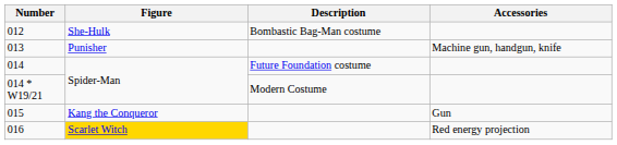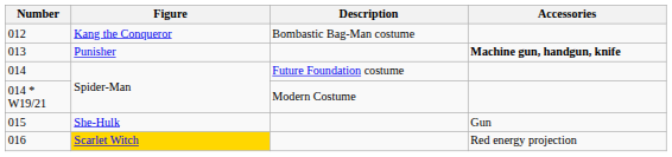 <table class="wikitable" width="70%">
 <tr>
 <th width=10%>Number</th>
 <th width=30%>Figure</th>
 <th width=30%>Description</th>
 <th width=30%>Accessories</th>
 </tr>
 <tr>
 <td>012</td>
-<td><a href='#'>She-Hulk</a></td>
+<td><a href='#'>Kang the Conqueror</a></td>
 <td>Bombastic Bag-Man costume</td>
 <td></td>
 </tr>
 <tr>
 <td>013</td>
 <td><a href='#'>Punisher</a></td>
 <td></td>
-<td>Machine gun, handgun, knife</td>
+<td><strong>Machine gun, handgun, knife</strong></td>
 </tr>
 <tr>
 <td>014</td>
 <td rowspan="2">Spider-Man</td>
 <td><a href='#'>Future Foundation</a> costume</td>
 <td></td>
 </tr>
 <tr>
 <td>014 * W19/21</td>
 <td>Modern Costume</td>
 <td></td>
 </tr>
 <tr>
 <td>015</td>
-<td><a href='#'>Kang the Conqueror</a></td>
+<td><a href='#'>She-Hulk</a></td>
 <td></td>
 <td>Gun</td>
 </tr>
 <tr>
 <td>016</td>
 <td style="background: gold;"><a href='#'>Scarlet Witch</a></td>
 <td></td>
 <td>Red energy projection</td>
 </tr>
 </table>
